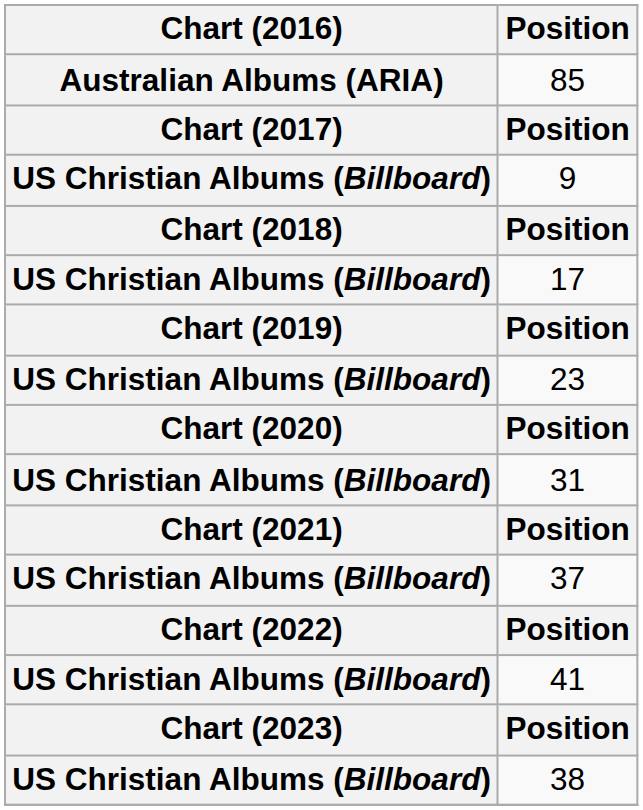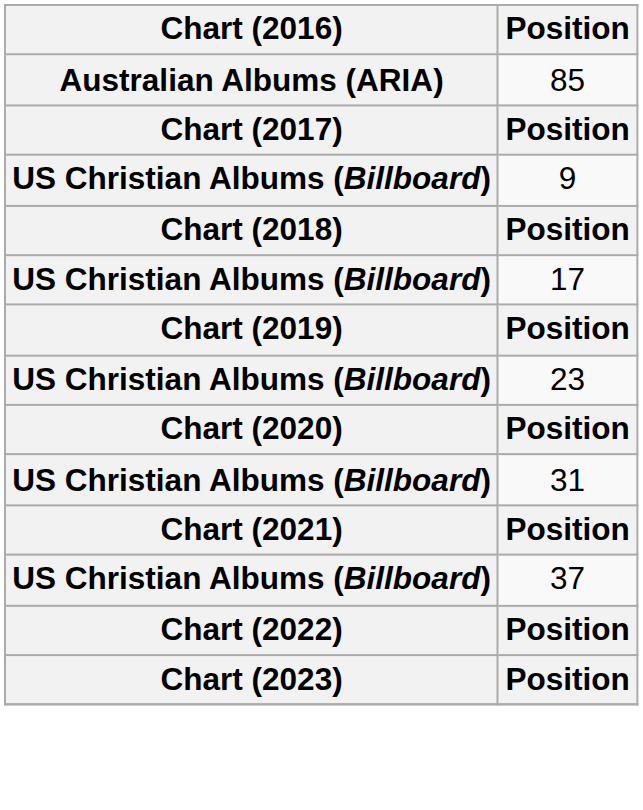 <table class="wikitable sortable plainrowheaders" style="text-align:center">
 <tr>
 <th scope="col">Chart (2016)</th>
 <th scope="col">Position</th>
 </tr>
 <tr>
 <th scope="row">Australian Albums (ARIA)</th>
 <td>85</td>
 </tr>
 <tr>
 <th scope="col">Chart (2017)</th>
 <th scope="col">Position</th>
 </tr>
 <tr>
 <th scope="row">US Christian Albums (<em>Billboard</em>)</th>
 <td>9</td>
 </tr>
 <tr>
 <th scope="col">Chart (2018)</th>
 <th scope="col">Position</th>
 </tr>
 <tr>
 <th scope="row">US Christian Albums (<em>Billboard</em>)</th>
 <td>17</td>
 </tr>
 <tr>
 <th scope="col">Chart (2019)</th>
 <th scope="col">Position</th>
 </tr>
 <tr>
 <th scope="row">US Christian Albums (<em>Billboard</em>)</th>
 <td>23</td>
 </tr>
 <tr>
 <th scope="col">Chart (2020)</th>
 <th scope="col">Position</th>
 </tr>
 <tr>
 <th scope="row">US Christian Albums (<em>Billboard</em>)</th>
 <td>31</td>
 </tr>
 <tr>
 <th scope="col">Chart (2021)</th>
 <th scope="col">Position</th>
 </tr>
 <tr>
 <th scope="row">US Christian Albums (<em>Billboard</em>)</th>
 <td>37</td>
 </tr>
 <tr>
 <th scope="col">Chart (2022)</th>
 <th scope="col">Position</th>
 </tr>
 <tr>
-<th scope="row">US Christian Albums (<em>Billboard</em>)</th>
-<td>41</td>
-</tr>
-<tr>
 <th scope="col">Chart (2023)</th>
 <th scope="col">Position</th>
 </tr>
 <tr>
-<th scope="row">US Christian Albums (<em>Billboard</em>)</th>
-<td>38</td>
-</tr>
-<tr>
 </tr>
 </table>
